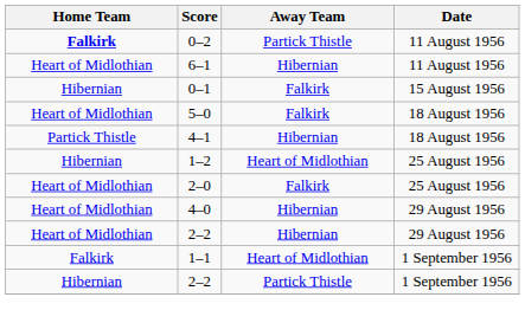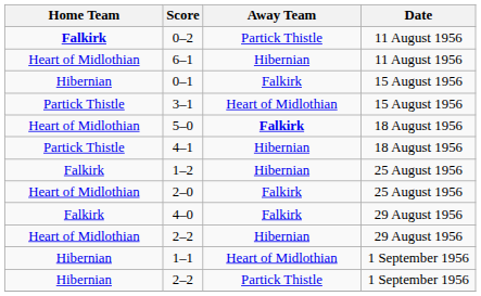 <table class="wikitable" style="text-align:center;">
 <tr>
 <th width=175>Home Team</th>
 <th width=20>Score</th>
 <th width=175>Away Team</th>
 <th width= 125>Date</th>
 </tr>
 <tr>
 <td><strong><a href='#'>Falkirk</a></strong></td>
 <td>0–2</td>
 <td><a href='#'>Partick Thistle</a></td>
 <td>11 August 1956</td>
 </tr>
 <tr>
 <td><a href='#'>Heart of Midlothian</a></td>
 <td>6–1</td>
 <td><a href='#'>Hibernian</a></td>
 <td>11 August 1956</td>
 </tr>
 <tr>
 <td><a href='#'>Hibernian</a></td>
 <td>0–1</td>
 <td><a href='#'>Falkirk</a></td>
 <td>15 August 1956</td>
 </tr>
 <tr>
+<td><a href='#'>Partick Thistle</a></td>
+<td>3–1</td>
+<td><a href='#'>Heart of Midlothian</a></td>
+<td>15 August 1956</td>
+</tr>
+<tr>
 <td><a href='#'>Heart of Midlothian</a></td>
 <td>5–0</td>
-<td><a href='#'>Falkirk</a></td>
+<td><strong><a href='#'>Falkirk</a></strong></td>
 <td>18 August 1956</td>
 </tr>
 <tr>
 <td><a href='#'>Partick Thistle</a></td>
 <td>4–1</td>
 <td><a href='#'>Hibernian</a></td>
 <td>18 August 1956</td>
 </tr>
 <tr>
+<td><a href='#'>Falkirk</a></td>
+<td>1–2</td>
 <td><a href='#'>Hibernian</a></td>
-<td>1–2</td>
-<td><a href='#'>Heart of Midlothian</a></td>
 <td>25 August 1956</td>
 </tr>
 <tr>
 <td><a href='#'>Heart of Midlothian</a></td>
 <td>2–0</td>
 <td><a href='#'>Falkirk</a></td>
 <td>25 August 1956</td>
 </tr>
 <tr>
-<td><a href='#'>Heart of Midlothian</a></td>
+<td><a href='#'>Falkirk</a></td>
 <td>4–0</td>
-<td><a href='#'>Hibernian</a></td>
+<td><a href='#'>Falkirk</a></td>
 <td>29 August 1956</td>
 </tr>
 <tr>
 <td><a href='#'>Heart of Midlothian</a></td>
 <td>2–2</td>
 <td><a href='#'>Hibernian</a></td>
 <td>29 August 1956</td>
 </tr>
 <tr>
-<td><a href='#'>Falkirk</a></td>
+<td><a href='#'>Hibernian</a></td>
 <td>1–1</td>
 <td><a href='#'>Heart of Midlothian</a></td>
 <td>1 September 1956</td>
 </tr>
 <tr>
 <td><a href='#'>Hibernian</a></td>
 <td>2–2</td>
 <td><a href='#'>Partick Thistle</a></td>
 <td>1 September 1956</td>
 </tr>
 <tr>
 </tr>
 </table>
